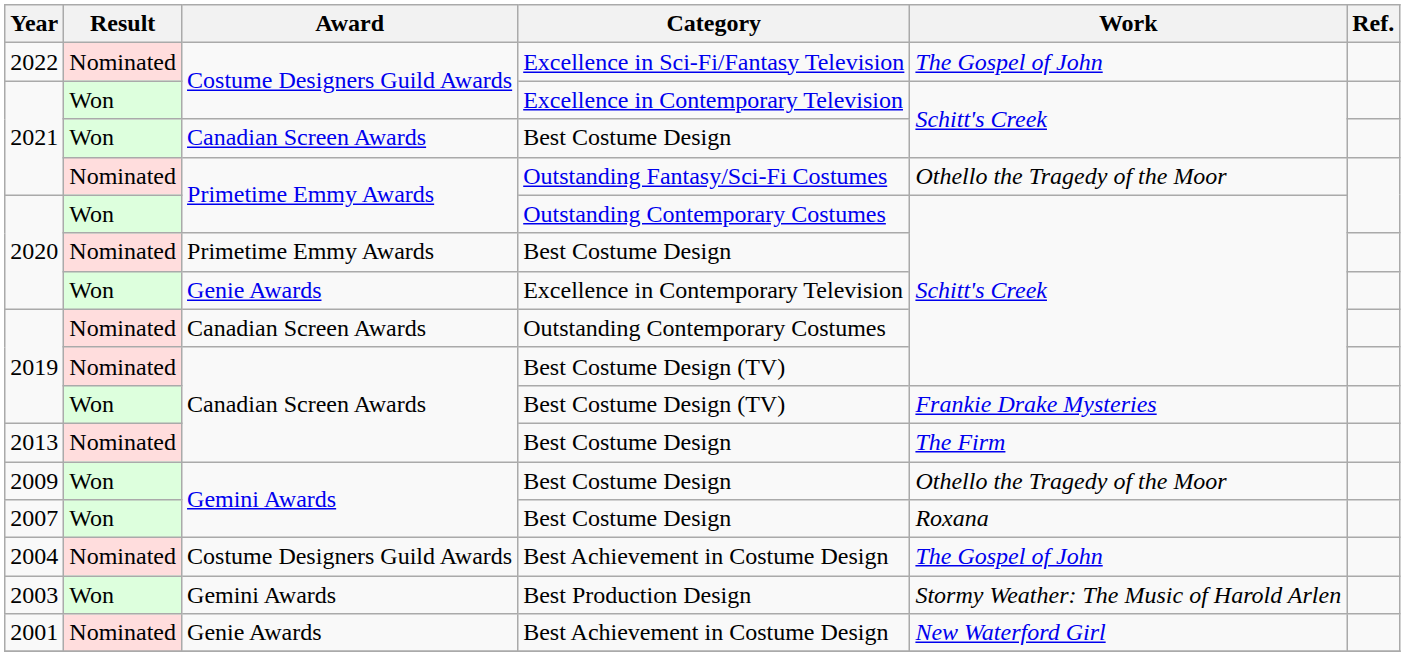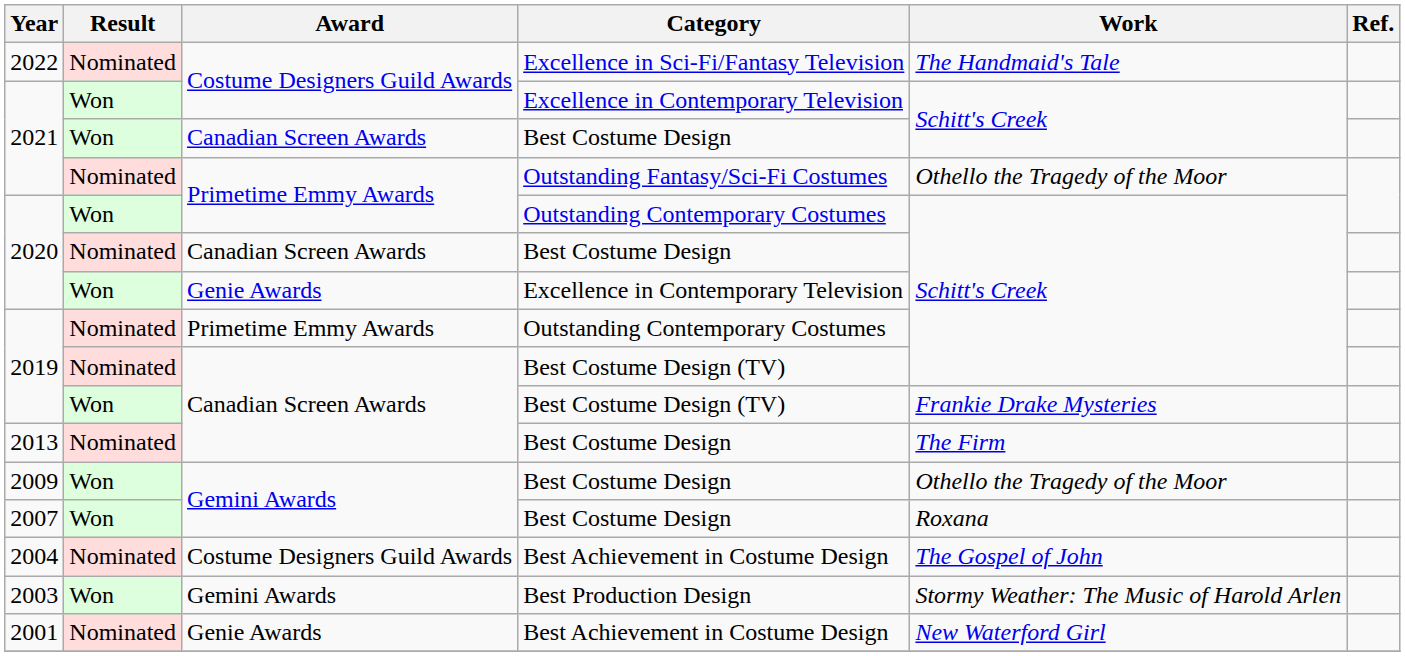 <table class="wikitable">
 <tr>
 <th>Year</th>
 <th>Result</th>
 <th>Award</th>
 <th>Category</th>
 <th>Work</th>
 <th>Ref.</th>
 </tr>
 <tr>
 <td>2022</td>
 <td style="background: #ffdddd">Nominated</td>
 <td rowspan="2"><a href='#'>Costume Designers Guild Awards</a></td>
 <td><a href='#'>Excellence in Sci-Fi/Fantasy Television</a></td>
-<td><em><a href='#'>The Gospel of John</a></em></td>
+<td><em><a href='#'>The Handmaid's Tale</a></em></td>
 <td></td>
 </tr>
 <tr>
 <td rowspan="3">2021</td>
 <td style="background: #ddffdd">Won</td>
 <td><a href='#'>Excellence in Contemporary Television</a></td>
 <td rowspan="2"><em><a href='#'>Schitt's Creek</a></em></td>
 <td></td>
 </tr>
 <tr>
 <td style="background: #ddffdd">Won</td>
 <td><a href='#'>Canadian Screen Awards</a></td>
 <td>Best Costume Design</td>
 <td></td>
 </tr>
 <tr>
 <td style="background: #ffdddd">Nominated</td>
 <td rowspan="2"><a href='#'>Primetime Emmy Awards</a></td>
 <td><a href='#'>Outstanding Fantasy/Sci-Fi Costumes</a></td>
 <td><em>Othello the Tragedy of the Moor</em></td>
 <td rowspan="2"></td>
 </tr>
 <tr>
 <td rowspan="3">2020</td>
 <td style="background: #ddffdd">Won</td>
 <td><a href='#'>Outstanding Contemporary Costumes</a></td>
 <td rowspan="5"><em><a href='#'>Schitt's Creek</a></em></td>
 </tr>
 <tr>
 <td style="background: #ffdddd">Nominated</td>
-<td>Primetime Emmy Awards</td>
+<td>Canadian Screen Awards</td>
 <td>Best Costume Design</td>
 <td></td>
 </tr>
 <tr>
 <td style="background: #ddffdd">Won</td>
 <td><a href='#'>Genie Awards</a></td>
 <td>Excellence in Contemporary Television</td>
 <td></td>
 </tr>
 <tr>
 <td rowspan="3">2019</td>
 <td style="background: #ffdddd">Nominated</td>
-<td>Canadian Screen Awards</td>
+<td>Primetime Emmy Awards</td>
 <td>Outstanding Contemporary Costumes</td>
 <td></td>
 </tr>
 <tr>
 <td style="background: #ffdddd">Nominated</td>
 <td rowspan="3">Canadian Screen Awards</td>
 <td>Best Costume Design (TV)</td>
 <td></td>
 </tr>
 <tr>
 <td style="background: #ddffdd">Won</td>
 <td>Best Costume Design (TV)</td>
 <td><em><a href='#'>Frankie Drake Mysteries</a></em></td>
 <td></td>
 </tr>
 <tr>
 <td>2013</td>
 <td style="background: #ffdddd">Nominated</td>
 <td>Best Costume Design</td>
 <td><em><a href='#'>The Firm</a></em></td>
 <td></td>
 </tr>
 <tr>
 <td>2009</td>
 <td style="background: #ddffdd">Won</td>
 <td rowspan="2"><a href='#'>Gemini Awards</a></td>
 <td>Best Costume Design</td>
 <td><em>Othello the Tragedy of the Moor</em></td>
 <td></td>
 </tr>
 <tr>
 <td>2007</td>
 <td style="background: #ddffdd">Won</td>
 <td>Best Costume Design</td>
 <td><em>Roxana</em></td>
 <td></td>
 </tr>
 <tr>
 <td>2004</td>
 <td style="background: #ffdddd">Nominated</td>
 <td>Costume Designers Guild Awards</td>
 <td>Best Achievement in Costume Design</td>
 <td><em><a href='#'>The Gospel of John</a></em></td>
 <td></td>
 </tr>
 <tr>
 <td>2003</td>
 <td style="background: #ddffdd">Won</td>
 <td>Gemini Awards</td>
 <td>Best Production Design</td>
 <td><em>Stormy Weather: The Music of Harold Arlen</em></td>
 <td></td>
 </tr>
 <tr>
 <td>2001</td>
 <td style="background: #ffdddd">Nominated</td>
 <td>Genie Awards</td>
 <td>Best Achievement in Costume Design</td>
 <td><em><a href='#'>New Waterford Girl</a></em></td>
 <td></td>
 </tr>
 <tr>
 </tr>
 </table>
